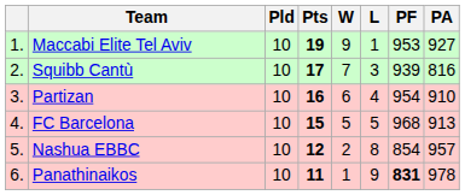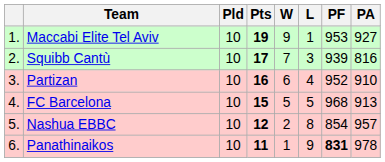 <table class="wikitable" style="text-align:center">
 <tr>
 <th width=15></th>
 <th width=220>Team</th>
 <th width=20>Pld</th>
 <th width=20>Pts</th>
 <th width=20>W</th>
 <th width=20>L</th>
 <th width=20>PF</th>
 <th width=20>PA</th>
 </tr>
 <tr style="background: #ccffcc;">
 <td>1.</td>
 <td align=left> <a href='#'>Maccabi Elite Tel Aviv</a></td>
 <td>10</td>
 <td><strong>19</strong></td>
 <td>9</td>
 <td>1</td>
 <td>953</td>
 <td>927</td>
 </tr>
 <tr style="background: #ccffcc;">
 <td>2.</td>
 <td align=left> <a href='#'>Squibb Cantù</a></td>
 <td>10</td>
 <td><strong>17</strong></td>
 <td>7</td>
 <td>3</td>
 <td>939</td>
 <td>816</td>
 </tr>
 <tr style="background: #ffcccc;">
 <td>3.</td>
 <td align=left> <a href='#'>Partizan</a></td>
 <td>10</td>
 <td><strong>16</strong></td>
 <td>6</td>
 <td>4</td>
-<td>954</td>
+<td>952</td>
 <td>910</td>
 </tr>
 <tr style="background: #ffcccc;">
 <td>4.</td>
 <td align=left> <a href='#'>FC Barcelona</a></td>
 <td>10</td>
 <td><strong>15</strong></td>
 <td>5</td>
 <td>5</td>
 <td>968</td>
 <td>913</td>
 </tr>
 <tr style="background: #ffcccc;">
 <td>5.</td>
 <td align=left> <a href='#'>Nashua EBBC</a></td>
 <td>10</td>
 <td><strong>12</strong></td>
 <td>2</td>
 <td>8</td>
 <td>854</td>
 <td>957</td>
 </tr>
 <tr style="background: #ffcccc;">
 <td>6.</td>
 <td align=left> <a href='#'>Panathinaikos</a></td>
 <td>10</td>
 <td><strong>11</strong></td>
 <td>1</td>
 <td>9</td>
 <td><strong>831</strong></td>
 <td>978</td>
 </tr>
 </table>
